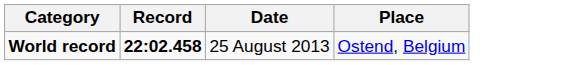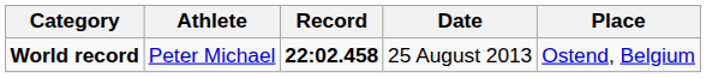 <table class="wikitable" style="text-align:center">
 <tr>
 <th>Category</th>
+<th>Athlete</th>
 <th>Record</th>
 <th>Date</th>
 <th>Place</th>
 </tr>
 <tr>
 <td><strong>World record </strong></td>
+<td align="left"> <a href='#'>Peter Michael</a></td>
 <td><strong>22:02.458</strong></td>
 <td>25 August 2013</td>
 <td><a href='#'>Ostend</a>, <a href='#'>Belgium</a></td>
 </tr>
 </table>
